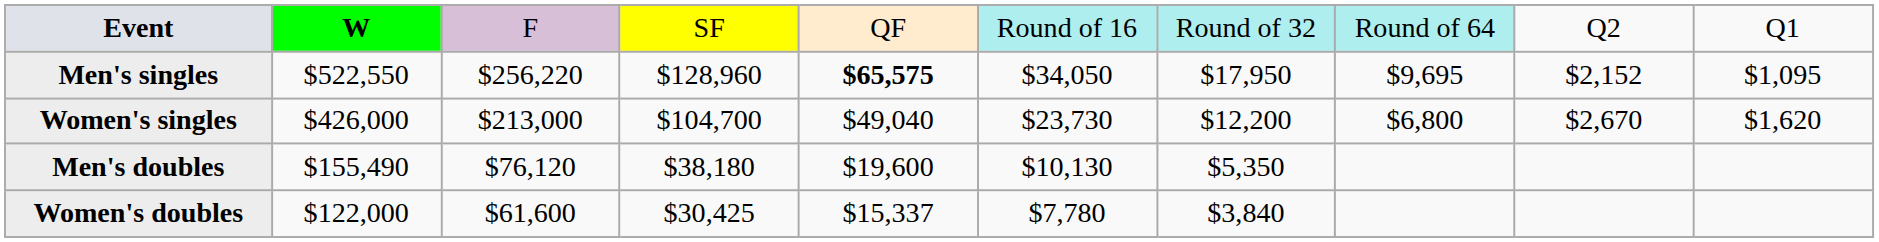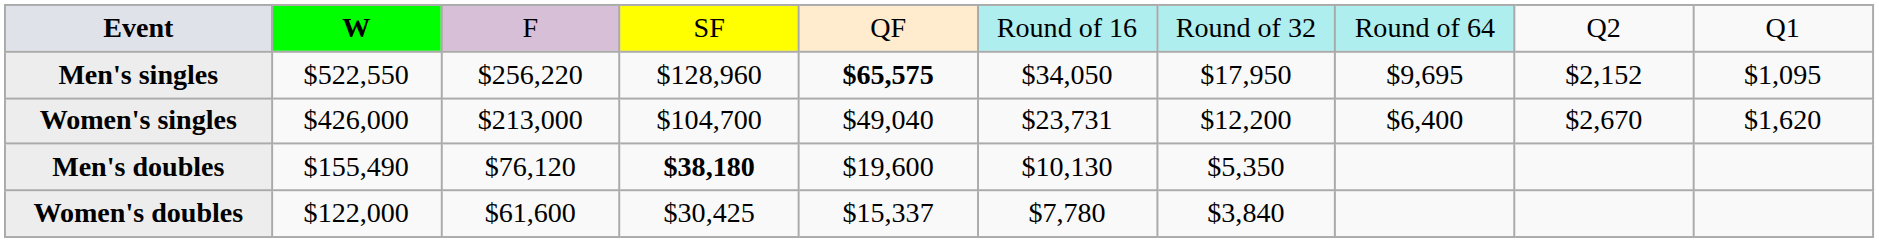 <table class=wikitable style=font-size:90%;text-align:center>
 <tr>
 <td width=130 bgcolor=dfe2e9><strong>Event</strong></td>
 <td width=80 bgcolor=lime><strong>W</strong></td>
 <td width=85 bgcolor=thistle>F</td>
 <td width=85 bgcolor=ffff00>SF</td>
 <td width=85 bgcolor=ffebcd>QF</td>
 <td width=85 bgcolor=afeeee>Round of 16</td>
 <td width=85 bgcolor=afeeee>Round of 32</td>
 <td width=85 bgcolor=afeeee>Round of 64</td>
 <td width=85>Q2</td>
 <td width=85>Q1</td>
 </tr>
 <tr>
 <th style=background:#ededed>Men's singles</th>
 <td>$522,550</td>
 <td>$256,220</td>
 <td>$128,960</td>
 <td><strong>$65,575</strong></td>
 <td>$34,050</td>
 <td>$17,950</td>
 <td>$9,695</td>
 <td>$2,152</td>
 <td>$1,095</td>
 </tr>
 <tr>
 <th style=background:#ededed>Women's singles</th>
 <td>$426,000</td>
 <td>$213,000</td>
 <td>$104,700</td>
 <td>$49,040</td>
-<td>$23,730</td>
+<td>$23,731</td>
 <td>$12,200</td>
-<td>$6,800</td>
+<td>$6,400</td>
 <td>$2,670</td>
 <td>$1,620</td>
 </tr>
 <tr>
 <th style=background:#ededed>Men's doubles</th>
 <td>$155,490</td>
 <td>$76,120</td>
-<td>$38,180</td>
+<td><strong>$38,180</strong></td>
 <td>$19,600</td>
 <td>$10,130</td>
 <td>$5,350</td>
 <td></td>
 <td></td>
 <td></td>
 </tr>
 <tr>
 <th style=background:#ededed>Women's doubles</th>
 <td>$122,000</td>
 <td>$61,600</td>
 <td>$30,425</td>
 <td>$15,337</td>
 <td>$7,780</td>
 <td>$3,840</td>
 <td></td>
 <td></td>
 <td></td>
 </tr>
 </table>
